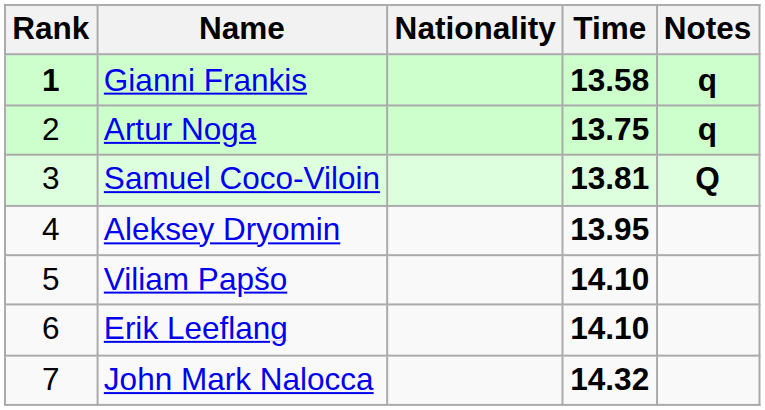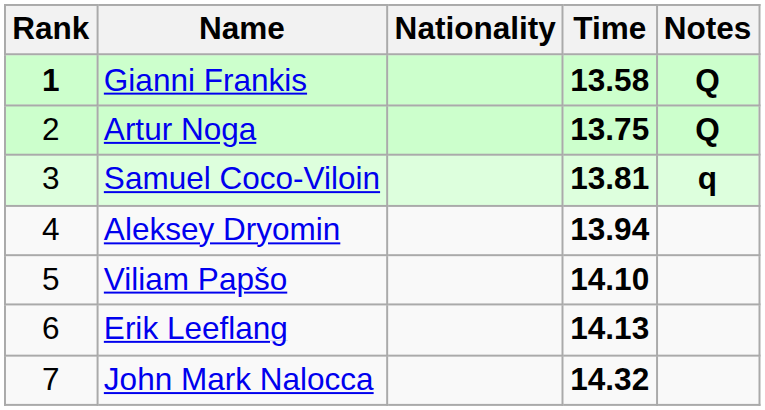 <table class="wikitable sortable" style="text-align:center">
 <tr>
 <th>Rank</th>
 <th>Name</th>
 <th>Nationality</th>
 <th>Time</th>
 <th>Notes</th>
 </tr>
 <tr bgcolor=ccffcc>
 <td><strong>1</strong></td>
 <td align=left><a href='#'>Gianni Frankis</a></td>
 <td align=left></td>
 <td><strong>13.58</strong></td>
-<td><strong>q</strong></td>
+<td><strong>Q</strong></td>
 </tr>
 <tr bgcolor=ccffcc>
 <td>2</td>
 <td align=left><a href='#'>Artur Noga</a></td>
 <td align=left></td>
 <td><strong>13.75</strong></td>
-<td><strong>q</strong></td>
+<td><strong>Q</strong></td>
 </tr>
 <tr bgcolor=ddffdd>
 <td>3</td>
 <td align=left><a href='#'>Samuel Coco-Viloin</a></td>
 <td align=left></td>
 <td><strong>13.81</strong></td>
-<td><strong>Q</strong></td>
+<td><strong>q</strong></td>
 </tr>
 <tr>
 <td>4</td>
 <td align=left><a href='#'>Aleksey Dryomin</a></td>
 <td align=left></td>
-<td><strong>13.95</strong></td>
+<td><strong>13.94</strong></td>
 <td></td>
 </tr>
 <tr>
 <td>5</td>
 <td align=left><a href='#'>Viliam Papšo</a></td>
 <td align=left></td>
 <td><strong>14.10</strong></td>
 <td></td>
 </tr>
 <tr>
 <td>6</td>
 <td align=left><a href='#'>Erik Leeflang</a></td>
 <td align=left></td>
-<td><strong>14.10</strong></td>
+<td><strong>14.13</strong></td>
 <td></td>
 </tr>
 <tr>
 <td>7</td>
 <td align=left><a href='#'>John Mark Nalocca</a></td>
 <td align=left></td>
 <td><strong>14.32</strong></td>
 <td></td>
 </tr>
 </table>
